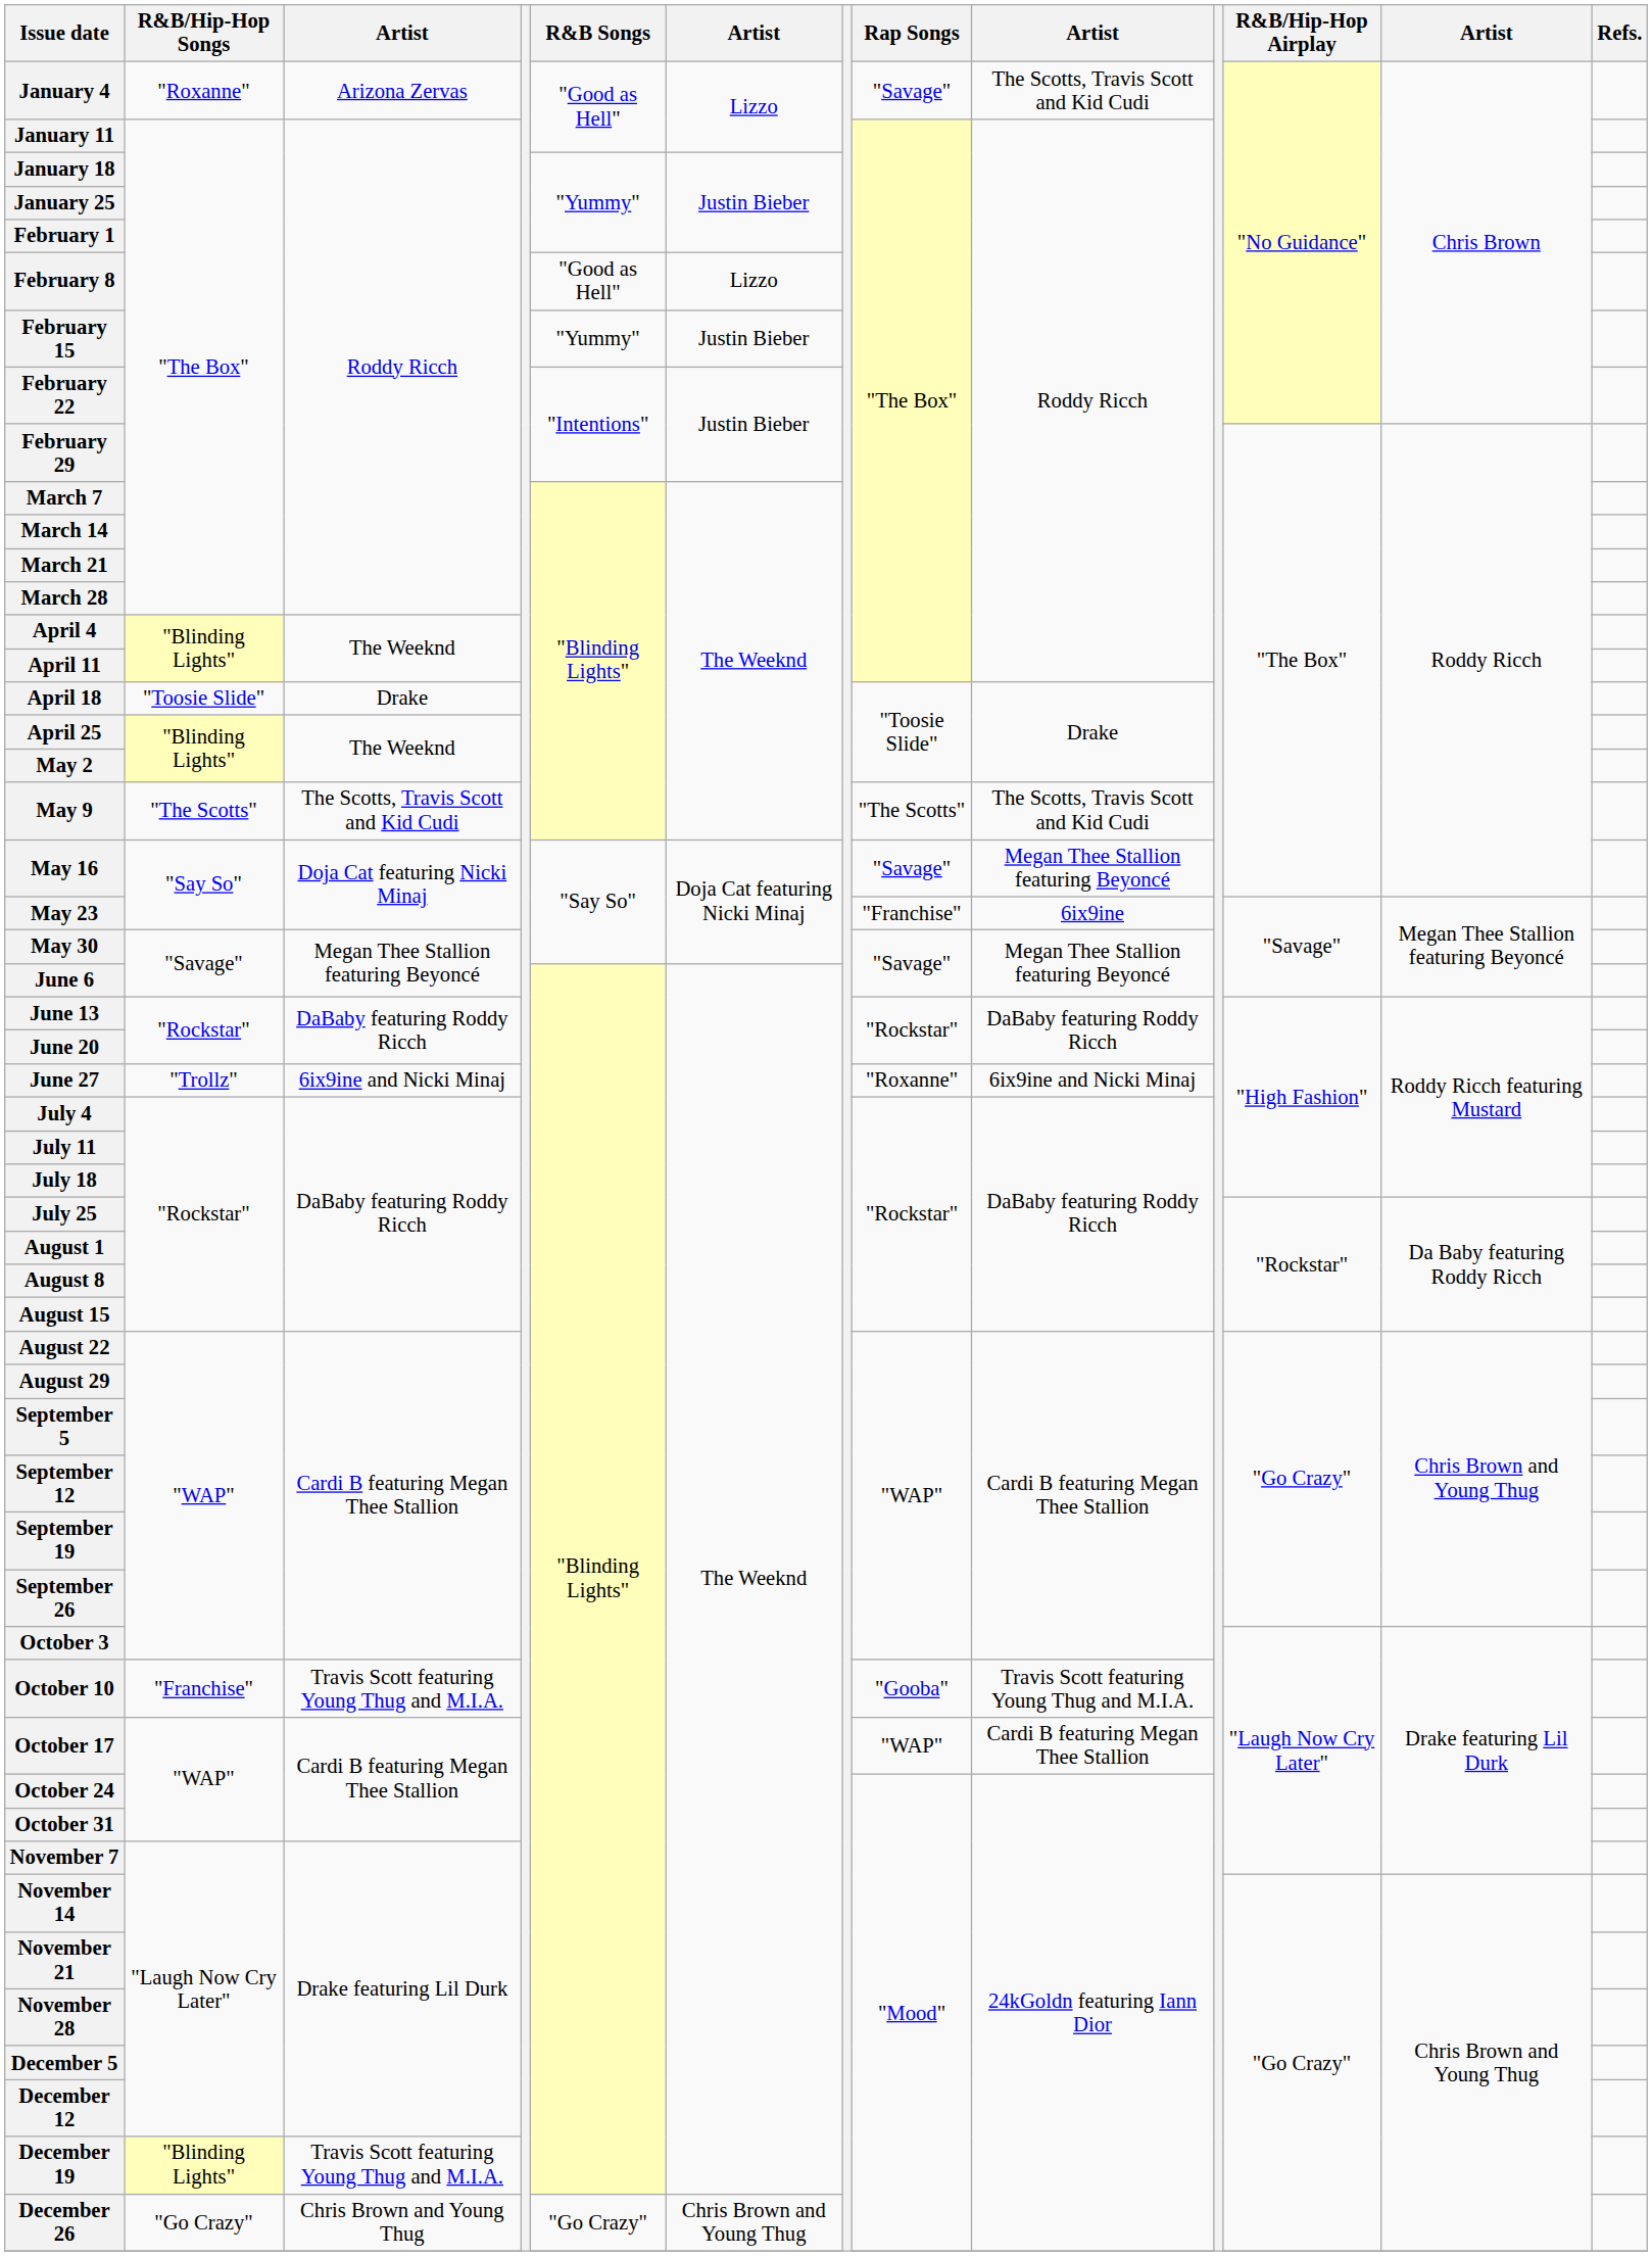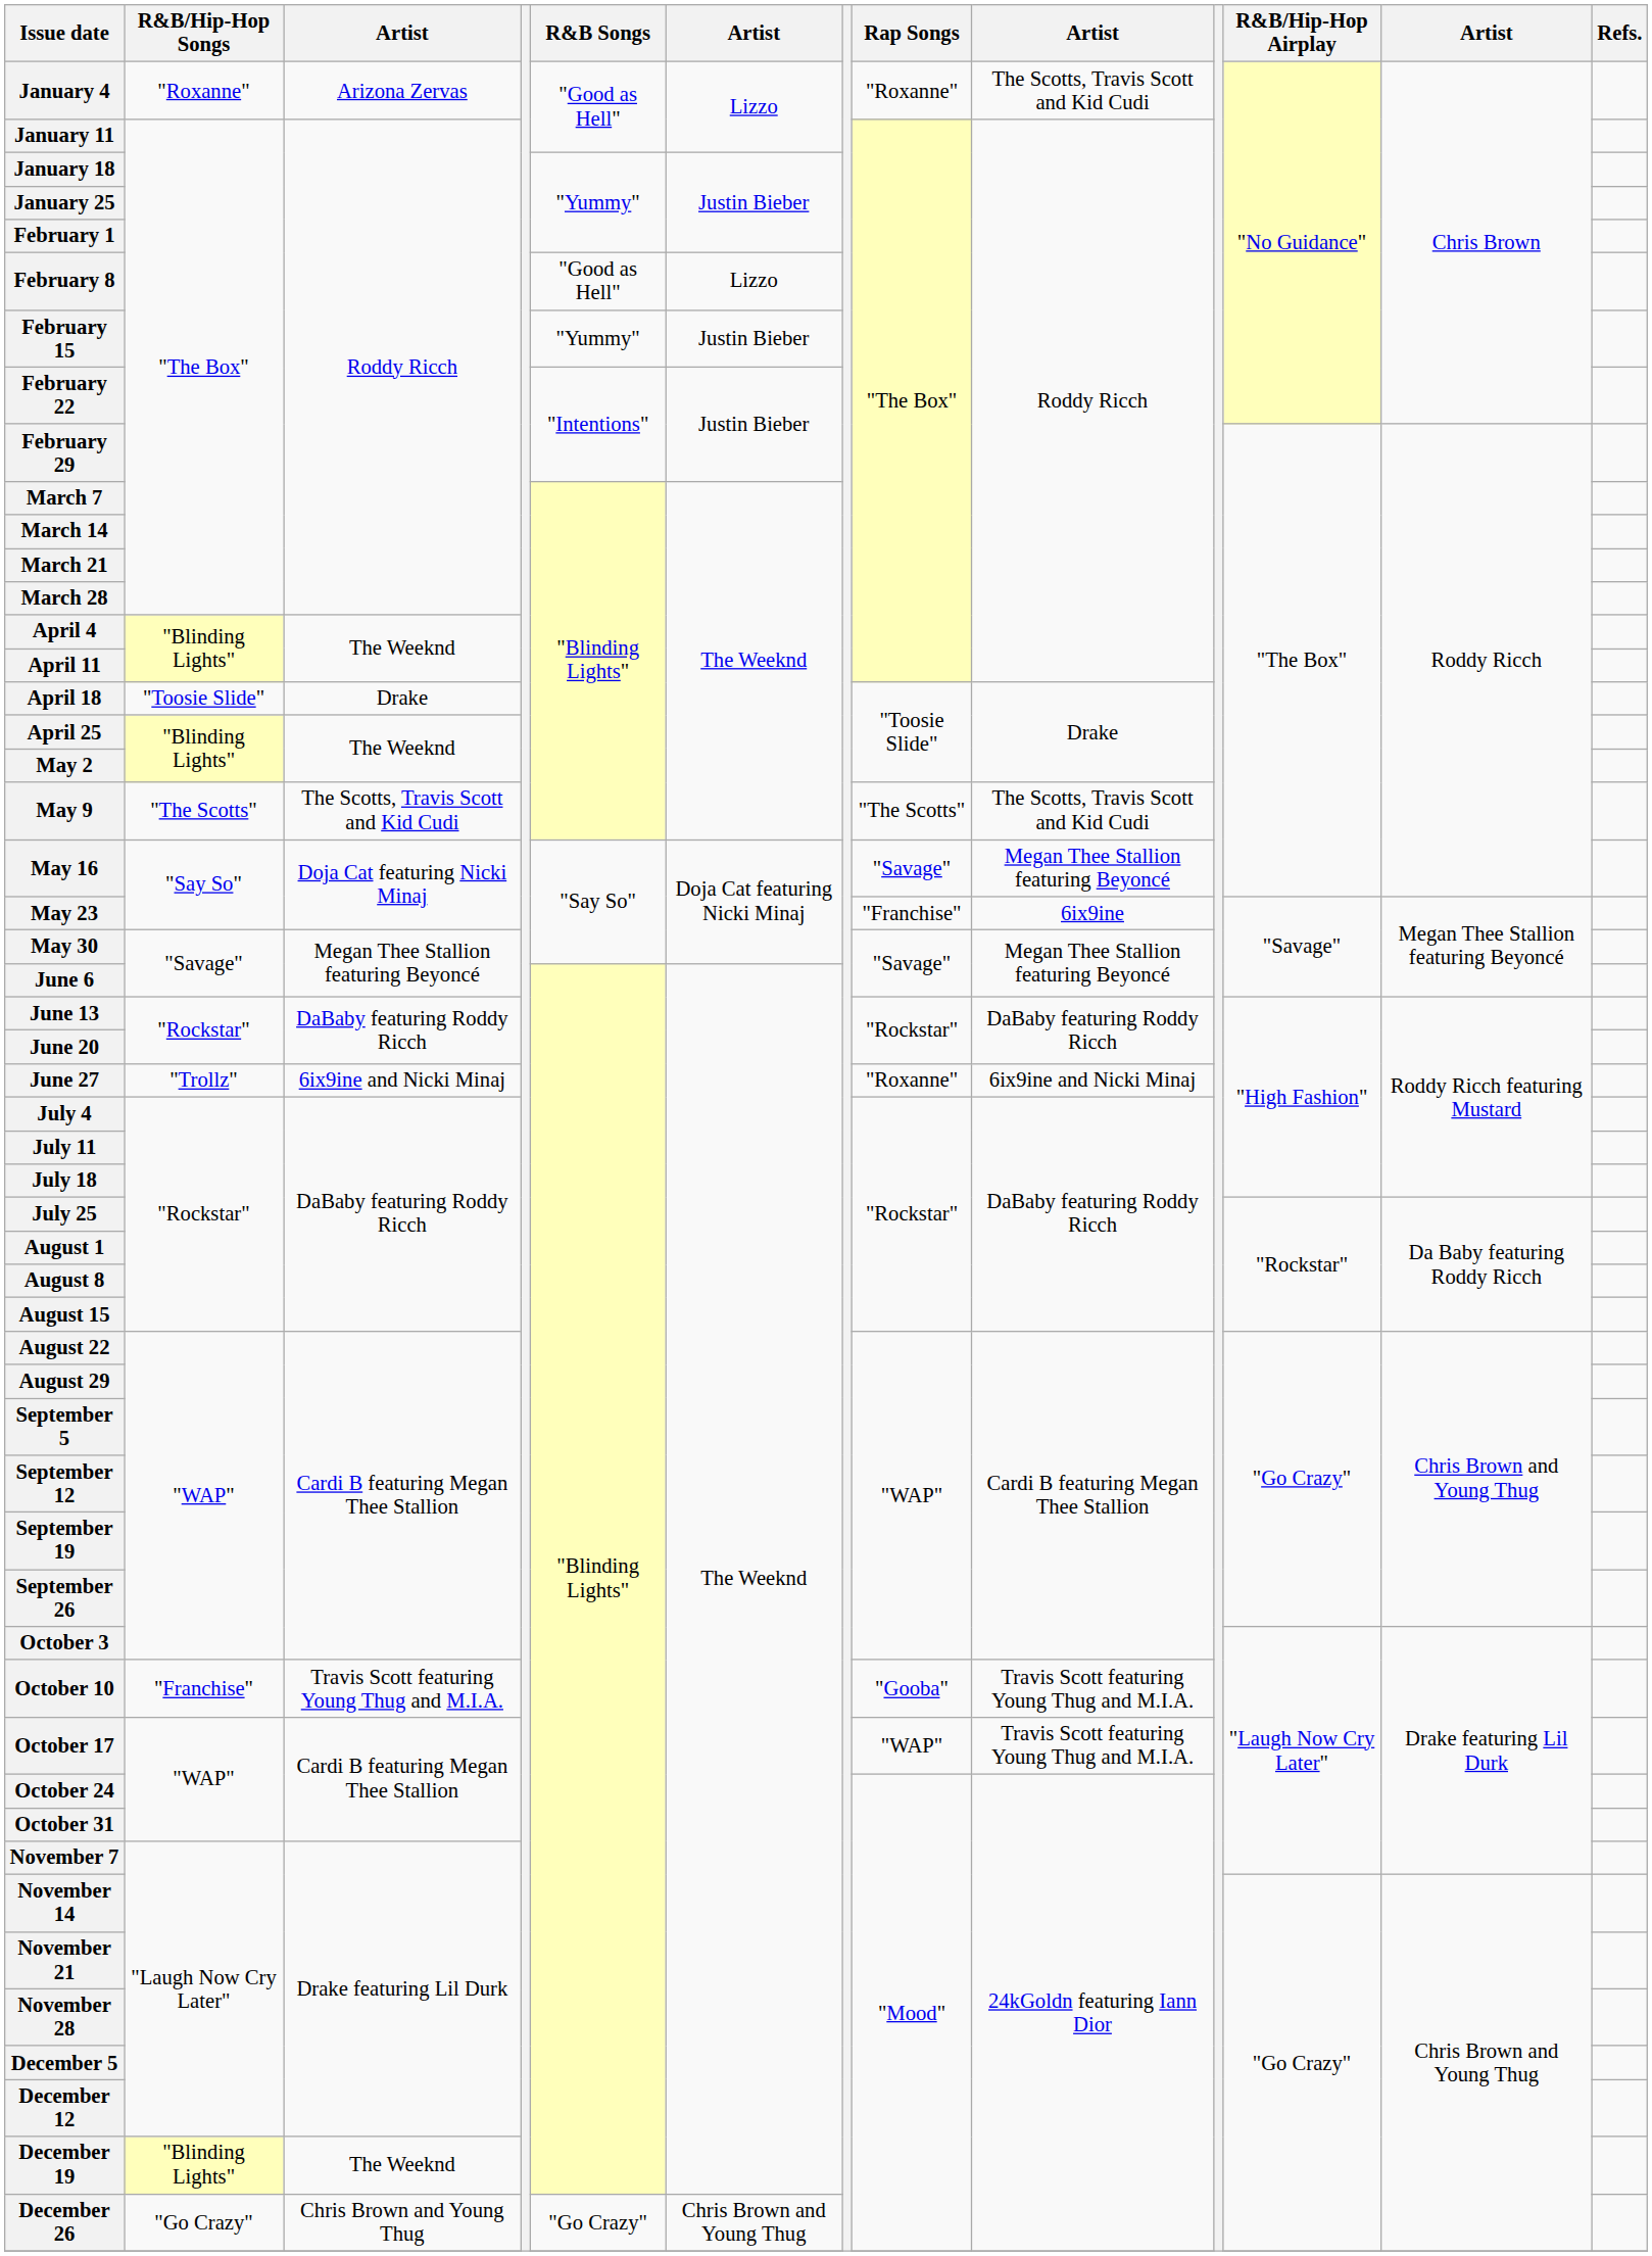 <table class="wikitable plainrowheaders" style="text-align:center;">
 <tr>
 <th>Issue date</th>
 <th>R&B/Hip-Hop Songs</th>
 <th>Artist</th>
 <th rowspan="62"></th>
 <th>R&B Songs</th>
 <th>Artist</th>
 <th rowspan="62"></th>
 <th>Rap Songs</th>
 <th>Artist</th>
 <th rowspan="62"></th>
 <th>R&B/Hip-Hop Airplay</th>
 <th>Artist</th>
 <th>Refs.</th>
 </tr>
 <tr>
 <th scope="row">January 4</th>
 <td>"<a href='#'>Roxanne</a>"</td>
 <td><a href='#'>Arizona Zervas</a></td>
 <td rowspan="2">"<a href='#'>Good as Hell</a>"</td>
 <td rowspan="2"><a href='#'>Lizzo</a></td>
-<td>"<a href='#'>Savage</a>"</td>
+<td>"Roxanne"</td>
 <td>The Scotts, Travis Scott and Kid Cudi</td>
 <td bgcolor=FFFFBB rowspan="8">"<a href='#'>No Guidance</a>" </td>
 <td rowspan="8"><a href='#'>Chris Brown</a> </td>
 <td></td>
 </tr>
 <tr>
 <th scope="row">January 11</th>
 <td rowspan="12">"<a href='#'>The Box</a>"</td>
 <td rowspan="12"><a href='#'>Roddy Ricch</a></td>
 <td bgcolor=FFFFBB rowspan="14">"The Box" </td>
 <td rowspan="14">Roddy Ricch</td>
 <td></td>
 </tr>
 <tr>
 <th scope="row">January 18</th>
 <td rowspan="3">"<a href='#'>Yummy</a>"</td>
 <td rowspan="3"><a href='#'>Justin Bieber</a></td>
 <td></td>
 </tr>
 <tr>
 <th scope="row">January 25</th>
 <td></td>
 </tr>
 <tr>
 <th scope="row">February 1</th>
 <td></td>
 </tr>
 <tr>
 <th scope="row">February 8</th>
 <td>"Good as Hell"</td>
 <td>Lizzo</td>
 <td></td>
 </tr>
 <tr>
 <th scope="row">February 15</th>
 <td>"Yummy"</td>
 <td>Justin Bieber</td>
 <td></td>
 </tr>
 <tr>
 <th scope="row">February 22</th>
 <td rowspan="2">"<a href='#'>Intentions</a>"</td>
 <td rowspan="2">Justin Bieber </td>
 <td></td>
 </tr>
 <tr>
 <th scope="row">February 29</th>
 <td rowspan="12">"The Box"</td>
 <td rowspan="12">Roddy Ricch</td>
 <td></td>
 </tr>
 <tr>
 <th scope="row">March 7</th>
 <td bgcolor=FFFFBB rowspan="10">"<a href='#'>Blinding Lights</a>" </td>
 <td rowspan="10"><a href='#'>The Weeknd</a></td>
 <td></td>
 </tr>
 <tr>
 <th scope="row">March 14</th>
 <td></td>
 </tr>
 <tr>
 <th scope="row">March 21</th>
 <td></td>
 </tr>
 <tr>
 <th scope="row">March 28</th>
 <td></td>
 </tr>
 <tr>
 <th scope="row">April 4</th>
 <td bgcolor=FFFFBB rowspan="2">"Blinding Lights" </td>
 <td rowspan="2">The Weeknd</td>
 <td></td>
 </tr>
 <tr>
 <th scope="row">April 11</th>
 <td></td>
 </tr>
 <tr>
 <th scope="row">April 18</th>
 <td>"<a href='#'>Toosie Slide</a>"</td>
 <td>Drake</td>
 <td rowspan="3">"Toosie Slide"</td>
 <td rowspan="3">Drake</td>
 <td></td>
 </tr>
 <tr>
 <th scope="row">April 25</th>
 <td bgcolor=FFFFBB rowspan="2">"Blinding Lights" </td>
 <td rowspan="2">The Weeknd</td>
 <td></td>
 </tr>
 <tr>
 <th scope="row">May 2</th>
 <td></td>
 </tr>
 <tr>
 <th scope="row">May 9</th>
 <td>"<a href='#'>The Scotts</a>"</td>
 <td>The Scotts, <a href='#'>Travis Scott</a> and <a href='#'>Kid Cudi</a></td>
 <td>"The Scotts"</td>
 <td>The Scotts, Travis Scott and Kid Cudi</td>
 <td></td>
 </tr>
 <tr>
 <th scope="row">May 16</th>
 <td rowspan="2">"<a href='#'>Say So</a>"</td>
 <td rowspan="2"><a href='#'>Doja Cat</a> featuring <a href='#'>Nicki Minaj</a></td>
 <td rowspan="3">"Say So"</td>
 <td rowspan="3">Doja Cat featuring Nicki Minaj</td>
 <td>"<a href='#'>Savage</a>"</td>
 <td><a href='#'>Megan Thee Stallion</a> featuring <a href='#'>Beyoncé</a></td>
 <td></td>
 </tr>
 <tr>
 <th scope="row">May 23</th>
 <td>"Franchise"</td>
 <td><a href='#'>6ix9ine</a></td>
 <td rowspan="3">"Savage"</td>
 <td rowspan="3">Megan Thee Stallion featuring Beyoncé</td>
 <td></td>
 </tr>
 <tr>
 <th scope="row">May 30</th>
 <td rowspan="2">"Savage"</td>
 <td rowspan="2">Megan Thee Stallion featuring Beyoncé</td>
 <td rowspan="2">"Savage"</td>
 <td rowspan="2">Megan Thee Stallion featuring Beyoncé</td>
 <td></td>
 </tr>
 <tr>
 <th scope="row">June 6</th>
 <td rowspan="29" bgcolor="FFFFBB">"Blinding Lights" </td>
 <td rowspan="29">The Weeknd</td>
 <td></td>
 </tr>
 <tr>
 <th scope="row">June 13</th>
 <td rowspan="2">"<a href='#'>Rockstar</a>"</td>
 <td rowspan="2"><a href='#'>DaBaby</a> featuring Roddy Ricch</td>
 <td rowspan="2">"Rockstar"</td>
 <td rowspan="2">DaBaby featuring Roddy Ricch</td>
 <td rowspan="6">"<a href='#'>High Fashion</a>"</td>
 <td rowspan="6">Roddy Ricch featuring <a href='#'>Mustard</a></td>
 <td></td>
 </tr>
 <tr>
 <th scope="row">June 20</th>
 <td></td>
 </tr>
 <tr>
 <th scope="row">June 27</th>
 <td>"<a href='#'>Trollz</a>"</td>
 <td><a href='#'>6ix9ine</a> and Nicki Minaj</td>
 <td>"Roxanne"</td>
 <td>6ix9ine and Nicki Minaj</td>
 <td></td>
 </tr>
 <tr>
 <th scope="row">July 4</th>
 <td rowspan="7">"Rockstar"</td>
 <td rowspan="7">DaBaby featuring Roddy Ricch</td>
 <td rowspan="7">"Rockstar"</td>
 <td rowspan="7">DaBaby featuring Roddy Ricch</td>
 <td></td>
 </tr>
 <tr>
 <th scope="row">July 11</th>
 <td></td>
 </tr>
 <tr>
 <th scope="row">July 18</th>
 <td></td>
 </tr>
 <tr>
 <th scope="row">July 25</th>
 <td rowspan="4">"Rockstar"</td>
 <td rowspan="4">Da Baby featuring Roddy Ricch</td>
 <td></td>
 </tr>
 <tr>
 <th scope="row">August 1</th>
 <td></td>
 </tr>
 <tr>
 <th scope="row">August 8</th>
 <td></td>
 </tr>
 <tr>
 <th scope="row">August 15</th>
 <td></td>
 </tr>
 <tr>
 <th scope="row">August 22</th>
 <td rowspan="7">"<a href='#'>WAP</a>"</td>
 <td rowspan="7"><a href='#'>Cardi B</a> featuring Megan Thee Stallion</td>
 <td rowspan="7">"WAP"</td>
 <td rowspan="7">Cardi B featuring Megan Thee Stallion</td>
 <td rowspan="6">"<a href='#'>Go Crazy</a>"</td>
 <td rowspan="6"><a href='#'>Chris Brown</a> and <a href='#'>Young Thug</a></td>
 <td></td>
 </tr>
 <tr>
 <th scope="row">August 29</th>
 <td></td>
 </tr>
 <tr>
 <th scope="row">September 5</th>
 <td></td>
 </tr>
 <tr>
 <th scope="row">September 12</th>
 <td></td>
 </tr>
 <tr>
 <th scope="row">September 19</th>
 <td></td>
 </tr>
 <tr>
 <th scope="row">September 26</th>
 <td></td>
 </tr>
 <tr>
 <th scope="row">October 3</th>
 <td rowspan="6">"<a href='#'>Laugh Now Cry Later</a>"</td>
 <td rowspan="6">Drake featuring <a href='#'>Lil Durk</a></td>
 <td></td>
 </tr>
 <tr>
 <th scope="row">October 10</th>
 <td>"<a href='#'>Franchise</a>"</td>
 <td>Travis Scott featuring <a href='#'>Young Thug</a> and <a href='#'>M.I.A.</a></td>
 <td>"<a href='#'>Gooba</a>"</td>
 <td>Travis Scott featuring Young Thug and M.I.A.</td>
 <td></td>
 </tr>
 <tr>
 <th scope="row">October 17</th>
 <td rowspan="3">"WAP"</td>
 <td rowspan="3">Cardi B featuring Megan Thee Stallion</td>
 <td>"WAP"</td>
-<td>Cardi B featuring Megan Thee Stallion</td>
+<td>Travis Scott featuring Young Thug and M.I.A.</td>
 <td></td>
 </tr>
 <tr>
 <th scope="row">October 24</th>
 <td rowspan="10">"<a href='#'>Mood</a>"</td>
 <td rowspan="10"><a href='#'>24kGoldn</a> featuring <a href='#'>Iann Dior</a></td>
 <td></td>
 </tr>
 <tr>
 <th scope="row">October 31</th>
 <td></td>
 </tr>
 <tr>
 <th scope="row">November 7</th>
 <td rowspan="6">"Laugh Now Cry Later"</td>
 <td rowspan="6">Drake featuring Lil Durk</td>
 <td></td>
 </tr>
 <tr>
 <th scope="row">November 14</th>
 <td rowspan="7">"Go Crazy"</td>
 <td rowspan="7">Chris Brown and Young Thug</td>
 <td></td>
 </tr>
 <tr>
 <th scope="row">November 21</th>
 <td></td>
 </tr>
 <tr>
 <th scope="row">November 28</th>
 <td></td>
 </tr>
 <tr>
 <th scope="row">December 5</th>
 <td></td>
 </tr>
 <tr>
 <th scope="row">December 12</th>
 <td></td>
 </tr>
 <tr>
 <th scope="row">December 19</th>
 <td bgcolor=FFFFBB rowspan="1">"Blinding Lights" </td>
-<td>Travis Scott featuring <a href='#'>Young Thug</a> and <a href='#'>M.I.A.</a></td>
+<td rowspan="1">The Weeknd</td>
 <td></td>
 </tr>
 <tr>
 <th scope="row">December 26</th>
 <td rowspan="1">"Go Crazy"</td>
 <td rowspan="1">Chris Brown and Young Thug</td>
 <td rowspan="1">"Go Crazy"</td>
 <td rowspan="1">Chris Brown and Young Thug</td>
 <td></td>
 </tr>
 <tr>
 </tr>
 </table>
